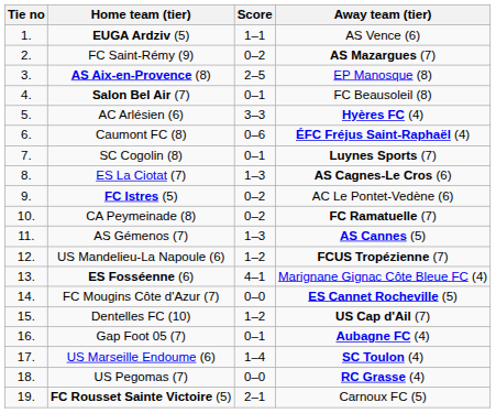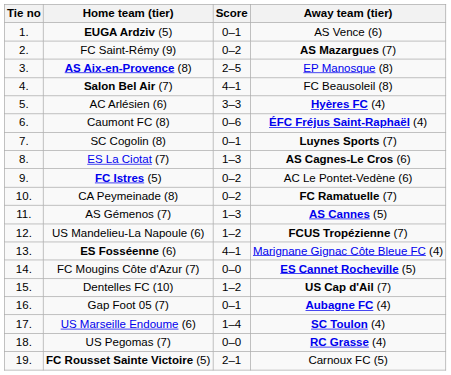 <table class="wikitable" style="text-align: center">
 <tr>
 <th>Tie no</th>
 <th>Home team (tier)</th>
 <th>Score</th>
 <th>Away team (tier)</th>
 </tr>
 <tr>
 <td>1.</td>
 <td><strong>EUGA Ardziv</strong> (5)</td>
-<td>1–1 </td>
+<td>0–1</td>
 <td>AS Vence (6)</td>
 </tr>
 <tr>
 <td>2.</td>
 <td>FC Saint-Rémy (9)</td>
 <td>0–2</td>
 <td><strong>AS Mazargues</strong> (7)</td>
 </tr>
 <tr>
 <td>3.</td>
 <td><strong><a href='#'>AS Aix-en-Provence</a></strong> (8)</td>
 <td>2–5</td>
 <td><a href='#'>EP Manosque</a> (8)</td>
 </tr>
 <tr>
 <td>4.</td>
 <td><strong>Salon Bel Air</strong> (7)</td>
-<td>0–1</td>
+<td>4–1</td>
 <td>FC Beausoleil (8)</td>
 </tr>
 <tr>
 <td>5.</td>
 <td>AC Arlésien (6)</td>
 <td>3–3 </td>
 <td><strong><a href='#'>Hyères FC</a></strong> (4)</td>
 </tr>
 <tr>
 <td>6.</td>
 <td>Caumont FC (8)</td>
 <td>0–6</td>
 <td><strong><a href='#'>ÉFC Fréjus Saint-Raphaël</a></strong> (4)</td>
 </tr>
 <tr>
 <td>7.</td>
 <td>SC Cogolin (8)</td>
 <td>0–1</td>
 <td><strong>Luynes Sports</strong> (7)</td>
 </tr>
 <tr>
 <td>8.</td>
 <td><a href='#'>ES La Ciotat</a> (7)</td>
 <td>1–3</td>
 <td><strong>AS Cagnes-Le Cros</strong> (6)</td>
 </tr>
 <tr>
 <td>9.</td>
 <td><strong><a href='#'>FC Istres</a></strong> (5)</td>
 <td>0–2</td>
 <td>AC Le Pontet-Vedène (6)</td>
 </tr>
 <tr>
 <td>10.</td>
 <td>CA Peymeinade (8)</td>
 <td>0–2</td>
 <td><strong>FC Ramatuelle</strong> (7)</td>
 </tr>
 <tr>
 <td>11.</td>
 <td>AS Gémenos (7)</td>
 <td>1–3</td>
 <td><strong><a href='#'>AS Cannes</a></strong> (5)</td>
 </tr>
 <tr>
 <td>12.</td>
 <td>US Mandelieu-La Napoule (6)</td>
 <td>1–2</td>
 <td><strong>FCUS Tropézienne</strong> (7)</td>
 </tr>
 <tr>
 <td>13.</td>
 <td><strong>ES Fosséenne</strong> (6)</td>
 <td>4–1</td>
 <td><a href='#'>Marignane Gignac Côte Bleue FC</a> (4)</td>
 </tr>
 <tr>
 <td>14.</td>
 <td>FC Mougins Côte d'Azur (7)</td>
 <td>0–0 </td>
 <td><strong><a href='#'>ES Cannet Rocheville</a></strong> (5)</td>
 </tr>
 <tr>
 <td>15.</td>
 <td>Dentelles FC (10)</td>
 <td>1–2</td>
 <td><strong>US Cap d'Ail</strong> (7)</td>
 </tr>
 <tr>
 <td>16.</td>
 <td>Gap Foot 05 (7)</td>
 <td>0–1</td>
 <td><strong><a href='#'>Aubagne FC</a></strong> (4)</td>
 </tr>
 <tr>
 <td>17.</td>
 <td><a href='#'>US Marseille Endoume</a> (6)</td>
 <td>1–4</td>
 <td><strong><a href='#'>SC Toulon</a></strong> (4)</td>
 </tr>
 <tr>
 <td>18.</td>
 <td>US Pegomas (7)</td>
 <td>0–0 </td>
 <td><strong><a href='#'>RC Grasse</a></strong> (4)</td>
 </tr>
 <tr>
 <td>19.</td>
 <td><strong>FC Rousset Sainte Victoire</strong> (5)</td>
 <td>2–1</td>
 <td>Carnoux FC (5)</td>
 </tr>
 </table>
